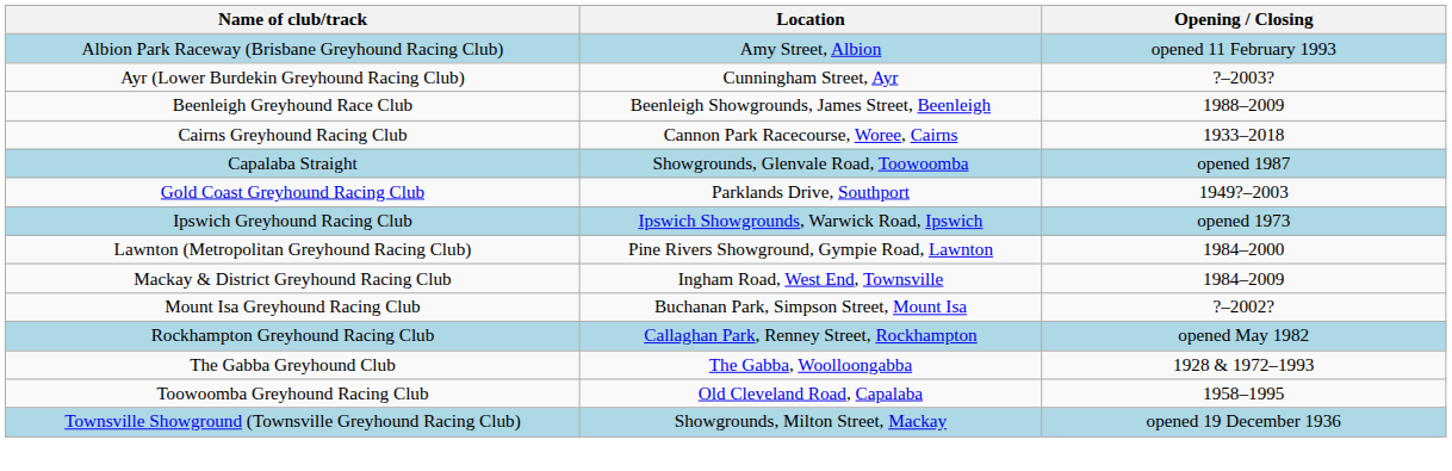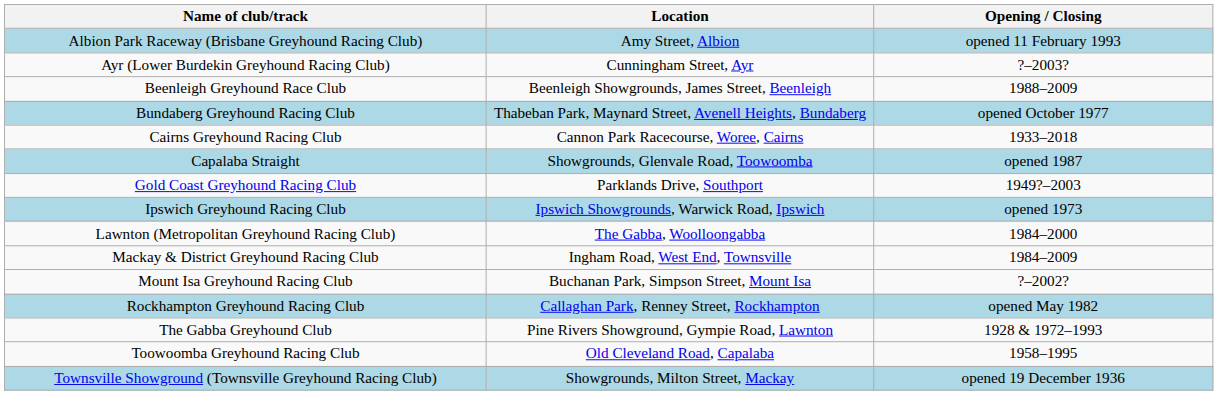 <table class="wikitable" style="text-align:center">
 <tr>
 <th width=500>Name of club/track</th>
 <th width=400>Location</th>
 <th width=350>Opening / Closing</th>
 </tr>
 <tr style="background: lightblue;">
 <td>Albion Park Raceway (Brisbane Greyhound Racing Club)</td>
 <td>Amy Street, <a href='#'>Albion</a></td>
 <td>opened 11 February 1993</td>
 </tr>
 <tr>
 <td>Ayr (Lower Burdekin Greyhound Racing Club)</td>
 <td>Cunningham Street, <a href='#'>Ayr</a></td>
 <td>?–2003?</td>
 </tr>
 <tr>
 <td>Beenleigh Greyhound Race Club</td>
 <td>Beenleigh Showgrounds, James Street, <a href='#'>Beenleigh</a></td>
 <td>1988–2009</td>
+</tr>
+<tr style="background: lightblue;">
+<td>Bundaberg Greyhound Racing Club</td>
+<td>Thabeban Park, Maynard Street, <a href='#'>Avenell Heights</a>, <a href='#'>Bundaberg</a></td>
+<td>opened October 1977</td>
 </tr>
 <tr>
 <td>Cairns Greyhound Racing Club</td>
 <td>Cannon Park Racecourse, <a href='#'>Woree</a>, <a href='#'>Cairns</a></td>
 <td>1933–2018</td>
 </tr>
 <tr style="background: lightblue;">
 <td>Capalaba Straight</td>
 <td>Showgrounds, Glenvale Road, <a href='#'>Toowoomba</a></td>
 <td>opened 1987</td>
 </tr>
 <tr>
 <td><a href='#'>Gold Coast Greyhound Racing Club</a></td>
 <td>Parklands Drive, <a href='#'>Southport</a></td>
 <td>1949?–2003</td>
 </tr>
 <tr style="background: lightblue;">
 <td>Ipswich Greyhound Racing Club</td>
 <td><a href='#'>Ipswich Showgrounds</a>, Warwick Road, <a href='#'>Ipswich</a></td>
 <td>opened 1973</td>
 </tr>
 <tr>
 <td>Lawnton (Metropolitan Greyhound Racing Club)</td>
-<td>Pine Rivers Showground, Gympie Road, <a href='#'>Lawnton</a></td>
+<td><a href='#'>The Gabba</a>, <a href='#'>Woolloongabba</a></td>
 <td>1984–2000</td>
 </tr>
 <tr>
 <td>Mackay & District Greyhound Racing Club</td>
 <td>Ingham Road, <a href='#'>West End</a>, <a href='#'>Townsville</a></td>
 <td>1984–2009</td>
 </tr>
 <tr>
 <td>Mount Isa Greyhound Racing Club</td>
 <td>Buchanan Park, Simpson Street, <a href='#'>Mount Isa</a></td>
 <td>?–2002?</td>
 </tr>
 <tr style="background: lightblue;">
 <td>Rockhampton Greyhound Racing Club</td>
 <td><a href='#'>Callaghan Park</a>, Renney Street, <a href='#'>Rockhampton</a></td>
 <td>opened May 1982</td>
 </tr>
 <tr>
 <td>The Gabba Greyhound Club</td>
-<td><a href='#'>The Gabba</a>, <a href='#'>Woolloongabba</a></td>
+<td>Pine Rivers Showground, Gympie Road, <a href='#'>Lawnton</a></td>
 <td>1928 & 1972–1993</td>
 </tr>
 <tr>
 <td>Toowoomba Greyhound Racing Club</td>
 <td><a href='#'>Old Cleveland Road</a>, <a href='#'>Capalaba</a></td>
 <td>1958–1995</td>
 </tr>
 <tr style="background: lightblue;">
 <td><a href='#'>Townsville Showground</a> (Townsville Greyhound Racing Club)</td>
 <td>Showgrounds, Milton Street, <a href='#'>Mackay</a></td>
 <td>opened 19 December 1936</td>
 </tr>
 </table>
